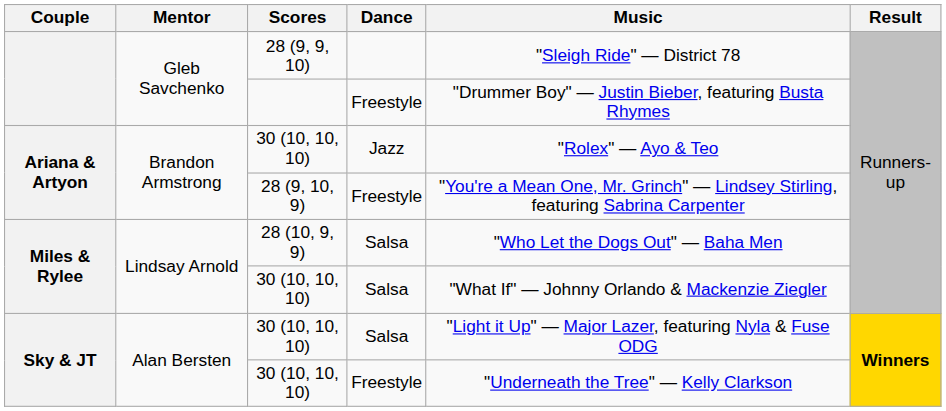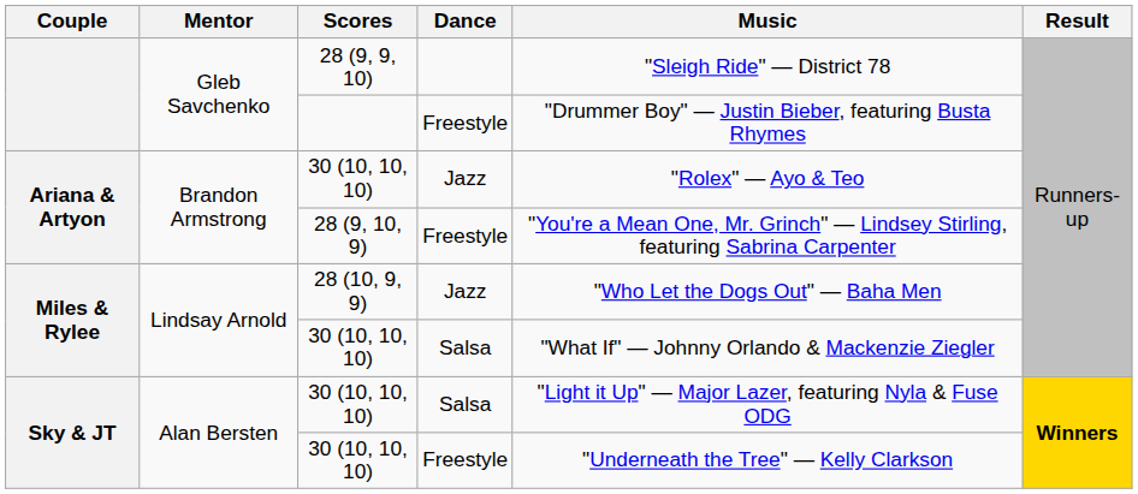 <table class="wikitable sortable" style="text-align:center;">
 <tr>
 <th scope="col">Couple</th>
 <th scope="col" class="unsortable">Mentor</th>
 <th scope="col">Scores</th>
 <th scope="col">Dance</th>
 <th scope="col" class="unsortable">Music</th>
 <th scope="col" class="unsortable">Result</th>
 </tr>
 <tr>
 <th rowspan="2" scope="row"></th>
 <td rowspan="2">Gleb Savchenko</td>
 <td>28 (9, 9, 10)</td>
 <td></td>
 <td>"<a href='#'>Sleigh Ride</a>" — District 78</td>
 <td rowspan="6" bgcolor="silver">Runners-up</td>
 </tr>
 <tr>
 <td></td>
 <td>Freestyle</td>
 <td>"Drummer Boy" — <a href='#'>Justin Bieber</a>, featuring <a href='#'>Busta Rhymes</a></td>
 </tr>
 <tr>
 <th rowspan="2" scope="row">Ariana & Artyon</th>
 <td rowspan="2">Brandon Armstrong</td>
 <td>30 (10, 10, 10)</td>
 <td>Jazz</td>
 <td>"<a href='#'>Rolex</a>" — <a href='#'>Ayo & Teo</a></td>
 </tr>
 <tr>
 <td>28 (9, 10, 9)</td>
 <td>Freestyle</td>
 <td>"<a href='#'>You're a Mean One, Mr. Grinch</a>" — <a href='#'>Lindsey Stirling</a>, featuring <a href='#'>Sabrina Carpenter</a></td>
 </tr>
 <tr>
 <th rowspan="2" scope="row">Miles & Rylee</th>
 <td rowspan="2">Lindsay Arnold</td>
 <td>28 (10, 9, 9)</td>
-<td>Salsa</td>
+<td>Jazz</td>
 <td>"<a href='#'>Who Let the Dogs Out</a>" — <a href='#'>Baha Men</a></td>
 </tr>
 <tr>
 <td>30 (10, 10, 10)</td>
 <td>Salsa</td>
 <td>"What If" — Johnny Orlando & <a href='#'>Mackenzie Ziegler</a></td>
 </tr>
 <tr>
 <th rowspan="2" scope="row">Sky & JT</th>
 <td rowspan="2">Alan Bersten</td>
 <td>30 (10, 10, 10)</td>
 <td>Salsa</td>
 <td>"<a href='#'>Light it Up</a>" — <a href='#'>Major Lazer</a>, featuring <a href='#'>Nyla</a> & <a href='#'>Fuse ODG</a></td>
 <td rowspan="2" bgcolor="gold"><strong>Winners</strong></td>
 </tr>
 <tr>
 <td>30 (10, 10, 10)</td>
 <td>Freestyle</td>
 <td>"<a href='#'>Underneath the Tree</a>" — <a href='#'>Kelly Clarkson</a></td>
 </tr>
 </table>
